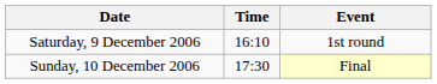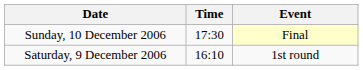 <table class = "wikitable" style="text-align:center;">
 <tr>
 <th width=220>Date</th>
 <th width=50>Time</th>
 <th width=150>Event</th>
 </tr>
 <tr>
+<td>Sunday, 10 December 2006</td>
+<td>17:30</td>
+<td bgcolor=ffffcc>Final</td>
+</tr>
+<tr>
 <td>Saturday, 9 December 2006</td>
 <td>16:10</td>
 <td>1st round</td>
 </tr>
-<tr>
-<td>Sunday, 10 December 2006</td>
-<td>17:30</td>
-<td bgcolor=ffffcc>Final</td>
-</tr>
 </table>
